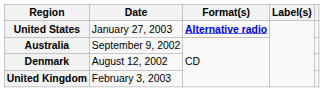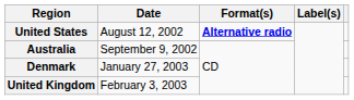 <table class="wikitable plainrowheaders">
 <tr>
 <th scope="col">Region</th>
 <th scope="col">Date</th>
 <th scope="col">Format(s)</th>
 <th scope="col">Label(s)</th>
 <th scope="col"></th>
 </tr>
 <tr>
 <th scope="row">United States</th>
-<td>January 27, 2003</td>
+<td>August 12, 2002</td>
 <td><strong><a href='#'>Alternative radio</a></strong></td>
 <td rowspan="4"></td>
 <td></td>
 </tr>
 <tr>
 <th scope="row">Australia</th>
 <td>September 9, 2002</td>
 <td rowspan="3">CD</td>
 <td></td>
 </tr>
 <tr>
 <th scope="row">Denmark</th>
-<td>August 12, 2002</td>
+<td>January 27, 2003</td>
 <td></td>
 </tr>
 <tr>
 <th scope="row">United Kingdom</th>
 <td>February 3, 2003</td>
 <td></td>
 </tr>
 </table>
